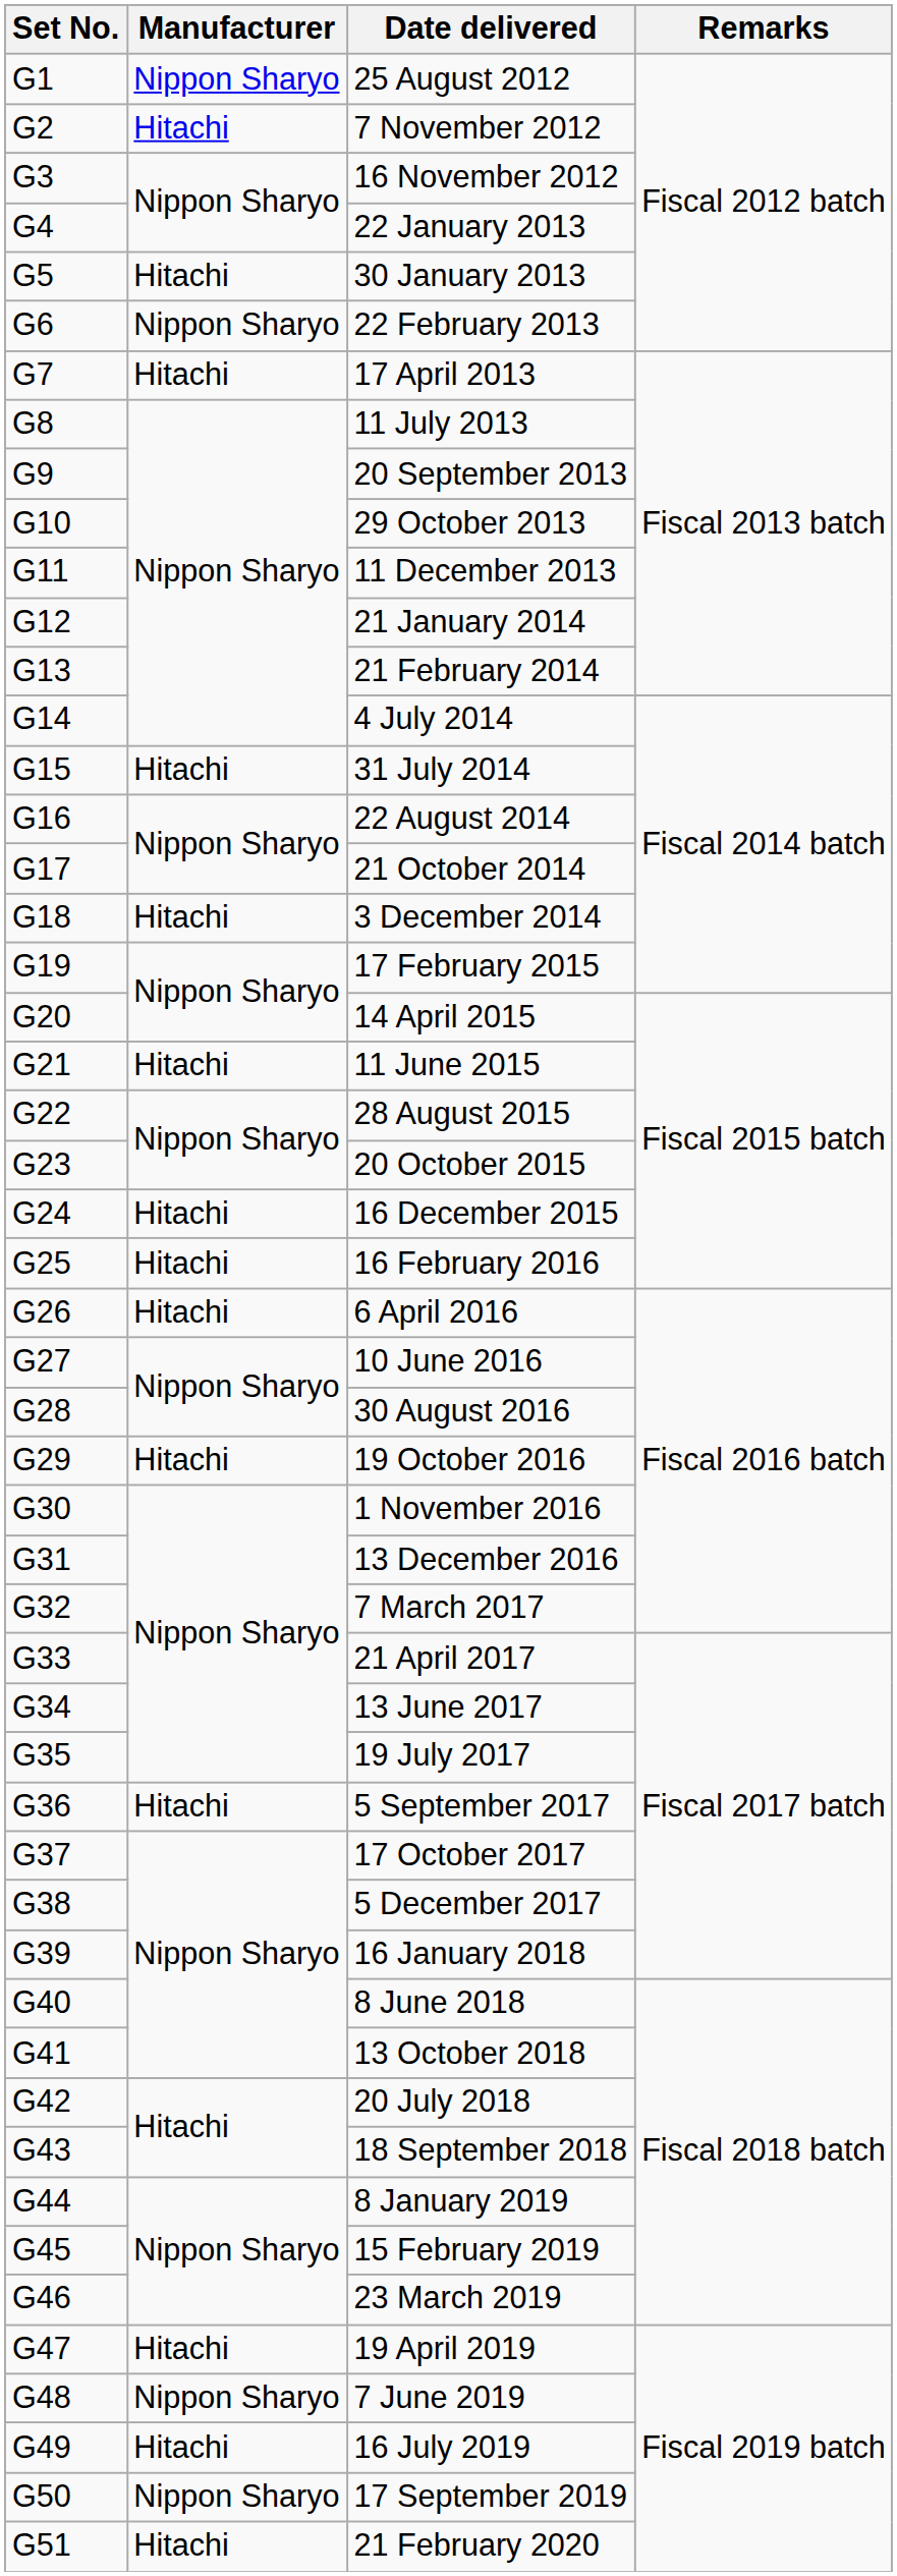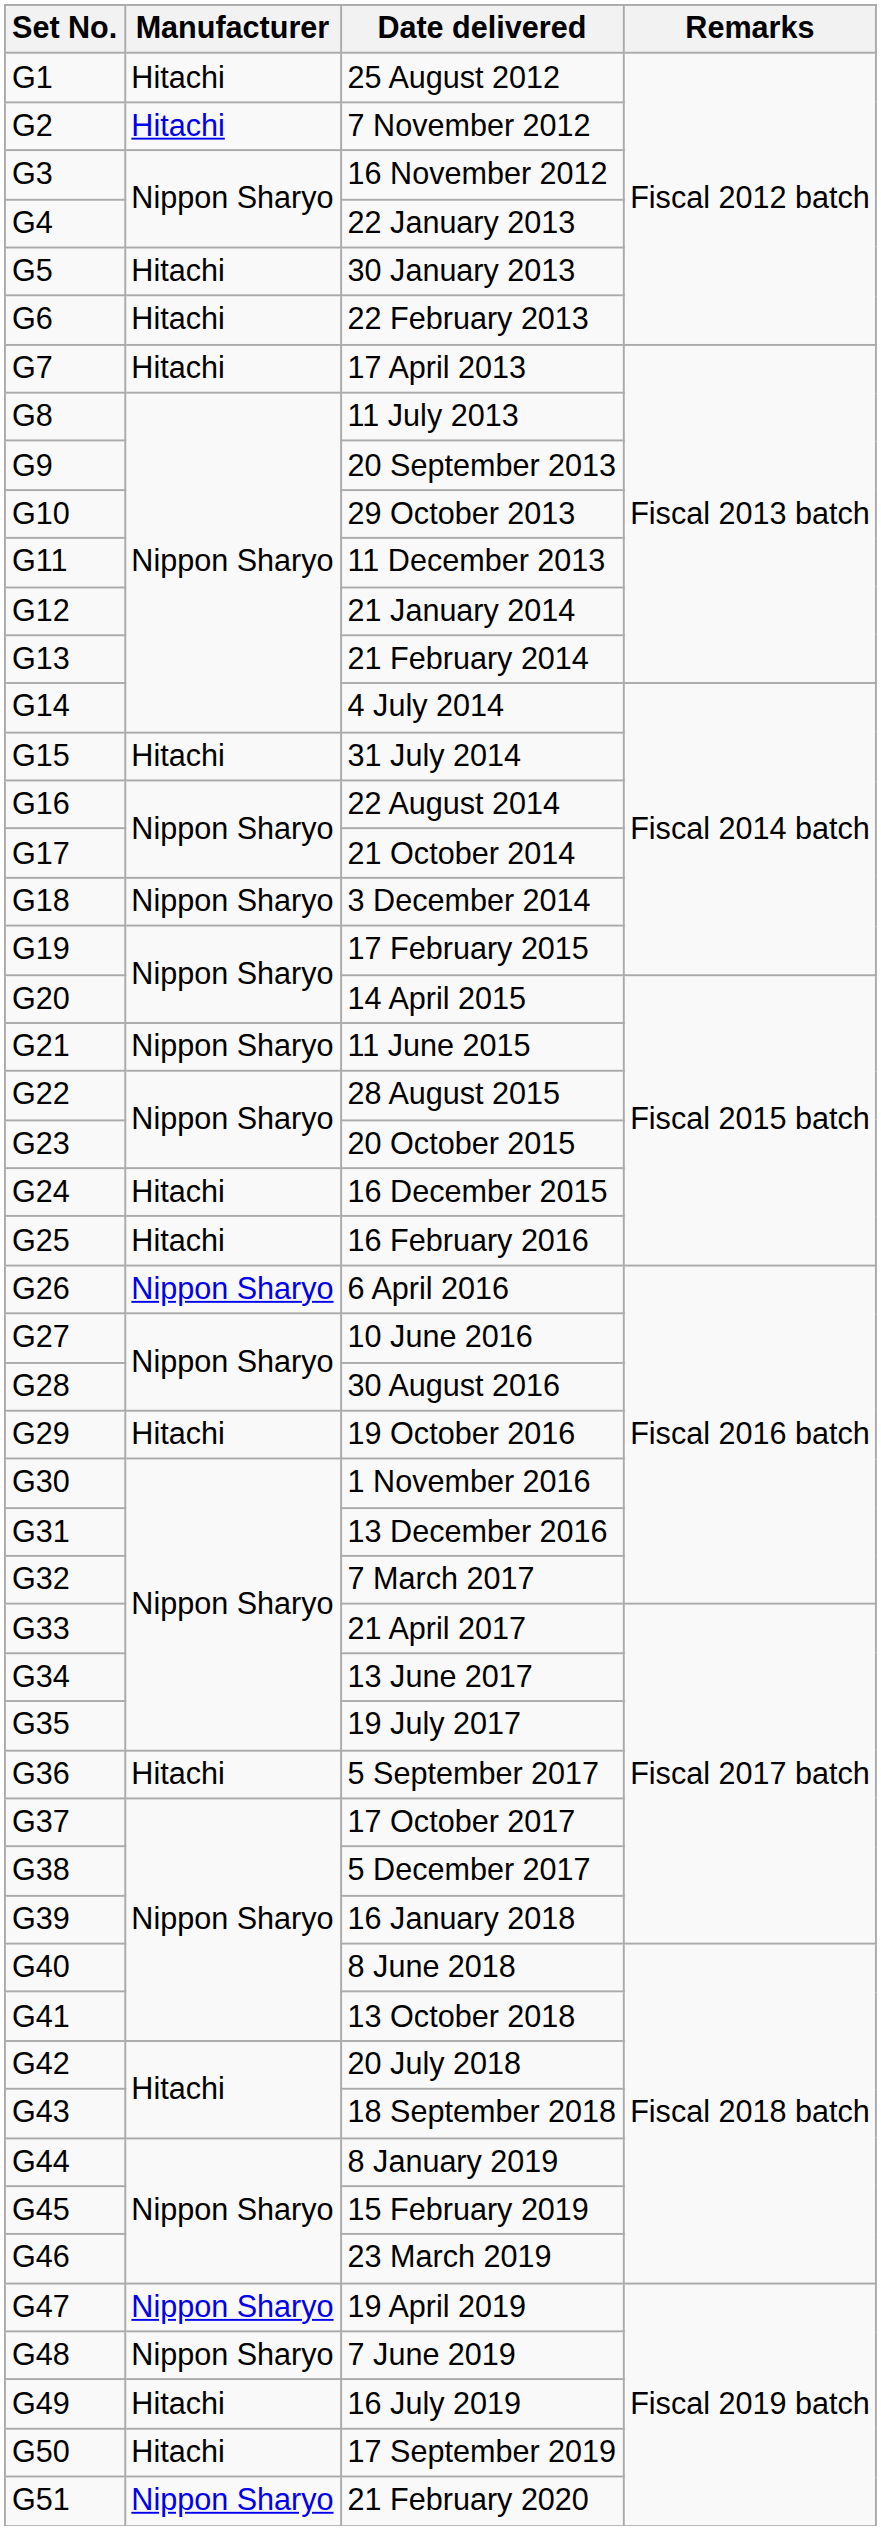 <table class="wikitable">
 <tr>
 <th>Set No.</th>
 <th>Manufacturer</th>
 <th>Date delivered</th>
 <th>Remarks</th>
 </tr>
 <tr>
 <td>G1</td>
-<td><a href='#'>Nippon Sharyo</a></td>
+<td>Hitachi</td>
 <td>25 August 2012</td>
 <td rowspan=6>Fiscal 2012 batch</td>
 </tr>
 <tr>
 <td>G2</td>
 <td><a href='#'>Hitachi</a></td>
 <td>7 November 2012</td>
 </tr>
 <tr>
 <td>G3</td>
 <td rowspan="2">Nippon Sharyo</td>
 <td>16 November 2012</td>
 </tr>
 <tr>
 <td>G4</td>
 <td>22 January 2013</td>
 </tr>
 <tr>
 <td>G5</td>
 <td>Hitachi</td>
 <td>30 January 2013</td>
 </tr>
 <tr>
 <td>G6</td>
-<td>Nippon Sharyo</td>
+<td>Hitachi</td>
 <td>22 February 2013</td>
 </tr>
 <tr>
 <td>G7</td>
 <td>Hitachi</td>
 <td>17 April 2013</td>
 <td rowspan=7>Fiscal 2013 batch</td>
 </tr>
 <tr>
 <td>G8</td>
 <td rowspan="7">Nippon Sharyo</td>
 <td>11 July 2013</td>
 </tr>
 <tr>
 <td>G9</td>
 <td>20 September 2013</td>
 </tr>
 <tr>
 <td>G10</td>
 <td>29 October 2013</td>
 </tr>
 <tr>
 <td>G11</td>
 <td>11 December 2013</td>
 </tr>
 <tr>
 <td>G12</td>
 <td>21 January 2014</td>
 </tr>
 <tr>
 <td>G13</td>
 <td>21 February 2014</td>
 </tr>
 <tr>
 <td>G14</td>
 <td>4 July 2014</td>
 <td rowspan=6>Fiscal 2014 batch</td>
 </tr>
 <tr>
 <td>G15</td>
 <td>Hitachi</td>
 <td>31 July 2014</td>
 </tr>
 <tr>
 <td>G16</td>
 <td rowspan="2">Nippon Sharyo</td>
 <td>22 August 2014</td>
 </tr>
 <tr>
 <td>G17</td>
 <td>21 October 2014</td>
 </tr>
 <tr>
 <td>G18</td>
-<td>Hitachi</td>
+<td>Nippon Sharyo</td>
 <td>3 December 2014</td>
 </tr>
 <tr>
 <td>G19</td>
 <td rowspan="2">Nippon Sharyo</td>
 <td>17 February 2015</td>
 </tr>
 <tr>
 <td>G20</td>
 <td>14 April 2015</td>
 <td rowspan=6>Fiscal 2015 batch</td>
 </tr>
 <tr>
 <td>G21</td>
-<td>Hitachi</td>
+<td>Nippon Sharyo</td>
 <td>11 June 2015</td>
 </tr>
 <tr>
 <td>G22</td>
 <td rowspan="2">Nippon Sharyo</td>
 <td>28 August 2015</td>
 </tr>
 <tr>
 <td>G23</td>
 <td>20 October 2015</td>
 </tr>
 <tr>
 <td>G24</td>
 <td>Hitachi</td>
 <td>16 December 2015</td>
 </tr>
 <tr>
 <td>G25</td>
 <td>Hitachi</td>
 <td>16 February 2016</td>
 </tr>
 <tr>
 <td>G26</td>
-<td>Hitachi</td>
+<td><a href='#'>Nippon Sharyo</a></td>
 <td>6 April 2016</td>
 <td rowspan=7>Fiscal 2016 batch</td>
 </tr>
 <tr>
 <td>G27</td>
 <td rowspan="2">Nippon Sharyo</td>
 <td>10 June 2016</td>
 </tr>
 <tr>
 <td>G28</td>
 <td>30 August 2016</td>
 </tr>
 <tr>
 <td>G29</td>
 <td>Hitachi</td>
 <td>19 October 2016</td>
 </tr>
 <tr>
 <td>G30</td>
 <td rowspan="6">Nippon Sharyo</td>
 <td>1 November 2016</td>
 </tr>
 <tr>
 <td>G31</td>
 <td>13 December 2016</td>
 </tr>
 <tr>
 <td>G32</td>
 <td>7 March 2017</td>
 </tr>
 <tr>
 <td>G33</td>
 <td>21 April 2017</td>
 <td rowspan=7>Fiscal 2017 batch</td>
 </tr>
 <tr>
 <td>G34</td>
 <td>13 June 2017</td>
 </tr>
 <tr>
 <td>G35</td>
 <td>19 July 2017</td>
 </tr>
 <tr>
 <td>G36</td>
 <td>Hitachi</td>
 <td>5 September 2017</td>
 </tr>
 <tr>
 <td>G37</td>
 <td rowspan="5">Nippon Sharyo</td>
 <td>17 October 2017</td>
 </tr>
 <tr>
 <td>G38</td>
 <td>5 December 2017</td>
 </tr>
 <tr>
 <td>G39</td>
 <td>16 January 2018</td>
 </tr>
 <tr>
 <td>G40</td>
 <td>8 June 2018</td>
 <td rowspan=7>Fiscal 2018 batch</td>
 </tr>
 <tr>
 <td>G41</td>
 <td>13 October 2018</td>
 </tr>
 <tr>
 <td>G42</td>
 <td rowspan="2">Hitachi</td>
 <td>20 July 2018</td>
 </tr>
 <tr>
 <td>G43</td>
 <td>18 September 2018</td>
 </tr>
 <tr>
 <td>G44</td>
 <td rowspan="3">Nippon Sharyo</td>
 <td>8 January 2019</td>
 </tr>
 <tr>
 <td>G45</td>
 <td>15 February 2019</td>
 </tr>
 <tr>
 <td>G46</td>
 <td>23 March 2019</td>
 </tr>
 <tr>
 <td>G47</td>
-<td>Hitachi</td>
+<td><a href='#'>Nippon Sharyo</a></td>
 <td>19 April 2019</td>
 <td rowspan=5>Fiscal 2019 batch</td>
 </tr>
 <tr>
 <td>G48</td>
 <td>Nippon Sharyo</td>
 <td>7 June 2019</td>
 </tr>
 <tr>
 <td>G49</td>
 <td>Hitachi</td>
 <td>16 July 2019</td>
 </tr>
 <tr>
 <td>G50</td>
-<td>Nippon Sharyo</td>
+<td>Hitachi</td>
 <td>17 September 2019</td>
 </tr>
 <tr>
 <td>G51</td>
-<td>Hitachi</td>
+<td><a href='#'>Nippon Sharyo</a></td>
 <td>21 February 2020</td>
 </tr>
 </table>
